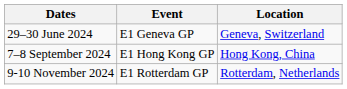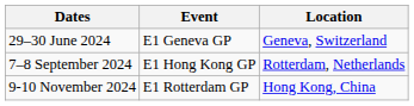 <table class="wikitable">
 <tr>
 <th>Dates</th>
 <th>Event</th>
 <th>Location</th>
 </tr>
 <tr>
 <td>29–30 June 2024</td>
 <td>E1 Geneva GP</td>
 <td> <a href='#'>Geneva</a>, <a href='#'>Switzerland</a></td>
 </tr>
 <tr>
 <td>7–8 September 2024</td>
 <td>E1 Hong Kong GP</td>
-<td> <a href='#'>Hong Kong, China</a></td>
+<td> <a href='#'>Rotterdam</a>, <a href='#'>Netherlands</a></td>
 </tr>
 <tr>
 <td>9-10 November 2024</td>
 <td>E1 Rotterdam GP</td>
-<td> <a href='#'>Rotterdam</a>, <a href='#'>Netherlands</a></td>
+<td> <a href='#'>Hong Kong, China</a></td>
 </tr>
 </table>
